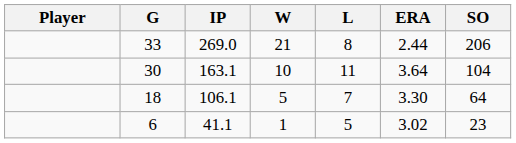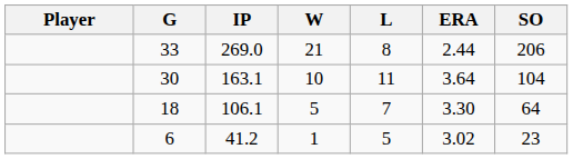 <table class="wikitable sortable">
 <tr>
 <th bgcolor="#DDDDFF" width="16%">Player</th>
 <th bgcolor="#DDDDFF" width="9%">G</th>
 <th bgcolor="#DDDDFF" width="9%">IP</th>
 <th bgcolor="#DDDDFF" width="9%">W</th>
 <th bgcolor="#DDDDFF" width="9%">L</th>
 <th bgcolor="#DDDDFF" width="9%">ERA</th>
 <th bgcolor="#DDDDFF" width="9%">SO</th>
 </tr>
 <tr align="center">
 <td></td>
 <td>33</td>
 <td>269.0</td>
 <td>21</td>
 <td>8</td>
 <td>2.44</td>
 <td>206</td>
 </tr>
 <tr align="center">
 <td></td>
 <td>30</td>
 <td>163.1</td>
 <td>10</td>
 <td>11</td>
 <td>3.64</td>
 <td>104</td>
 </tr>
 <tr align="center">
 <td></td>
 <td>18</td>
 <td>106.1</td>
 <td>5</td>
 <td>7</td>
 <td>3.30</td>
 <td>64</td>
 </tr>
 <tr align="center">
 <td></td>
 <td>6</td>
-<td>41.1</td>
+<td>41.2</td>
 <td>1</td>
 <td>5</td>
 <td>3.02</td>
 <td>23</td>
 </tr>
 </table>
